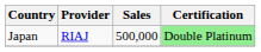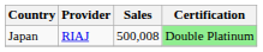 <table class="wikitable" border="1">
 <tr>
 <th>Country</th>
 <th>Provider</th>
 <th>Sales</th>
 <th>Certification</th>
 </tr>
 <tr>
 <td>Japan</td>
 <td><a href='#'>RIAJ</a></td>
-<td>500,000</td>
+<td>500,008</td>
 <td style="background: lightgreen;">Double Platinum</td>
 </tr>
 <tr>
 </tr>
 </table>
